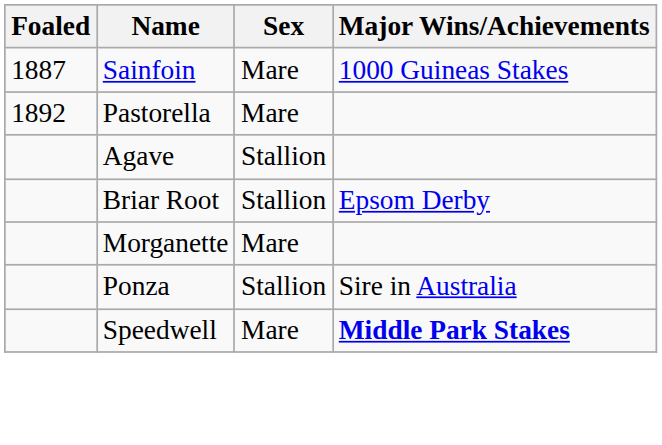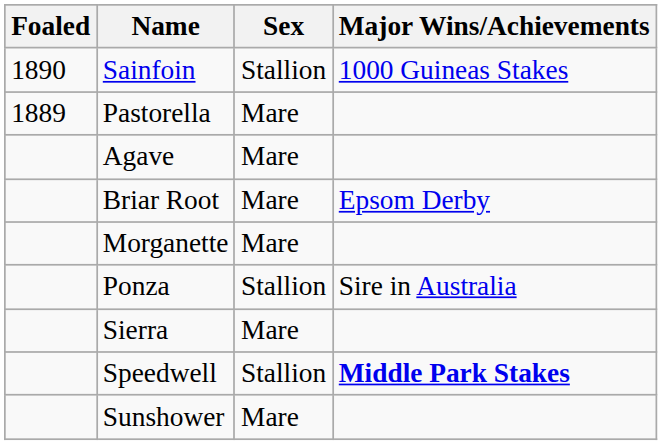 <table class="wikitable">
 <tr>
 <th>Foaled</th>
 <th>Name</th>
 <th>Sex</th>
 <th>Major Wins/Achievements</th>
 </tr>
 <tr>
-<td>1887</td>
+<td>1890</td>
 <td><a href='#'>Sainfoin</a></td>
-<td>Mare</td>
+<td>Stallion</td>
 <td><a href='#'>1000 Guineas Stakes</a></td>
 </tr>
 <tr>
-<td>1892</td>
+<td>1889</td>
 <td>Pastorella</td>
 <td>Mare</td>
 <td></td>
 </tr>
 <tr>
 <td></td>
 <td>Agave</td>
-<td>Stallion</td>
+<td>Mare</td>
 <td></td>
 </tr>
 <tr>
 <td></td>
 <td>Briar Root</td>
-<td>Stallion</td>
+<td>Mare</td>
 <td><a href='#'>Epsom Derby</a></td>
 </tr>
 <tr>
 <td></td>
 <td>Morganette</td>
 <td>Mare</td>
 <td></td>
 </tr>
 <tr>
 <td></td>
 <td>Ponza</td>
 <td>Stallion</td>
 <td>Sire in <a href='#'>Australia</a></td>
 </tr>
 <tr>
 <td></td>
+<td>Sierra</td>
+<td>Mare</td>
+<td></td>
+</tr>
+<tr>
+<td></td>
 <td>Speedwell</td>
-<td>Mare</td>
+<td>Stallion</td>
 <td><strong><a href='#'>Middle Park Stakes</a></strong></td>
 </tr>
+<tr>
+<td></td>
+<td>Sunshower</td>
+<td>Mare</td>
+<td></td>
+</tr>
 </table>
